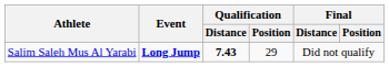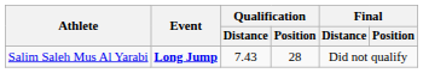 <table class="wikitable" style="font-size:90%">
 <tr>
 <th rowspan="2">Athlete</th>
 <th rowspan="2">Event</th>
 <th colspan="2">Qualification</th>
 <th colspan="2">Final</th>
 </tr>
 <tr style="font-size:95%">
 <th>Distance</th>
 <th>Position</th>
 <th>Distance</th>
 <th>Position</th>
 </tr>
 <tr align="center">
 <td align="center"><a href='#'>Salim Saleh Mus Al Yarabi</a></td>
 <td rowspan="1" align="center"><strong><a href='#'>Long Jump</a></strong></td>
-<td><strong>7.43</strong></td>
-<td>29</td>
+<td>7.43</td>
+<td>28</td>
 <td colspan="2">Did not qualify</td>
 </tr>
 </table>
